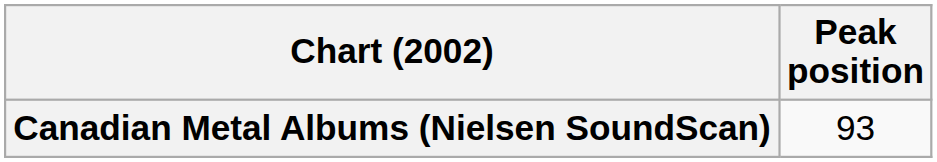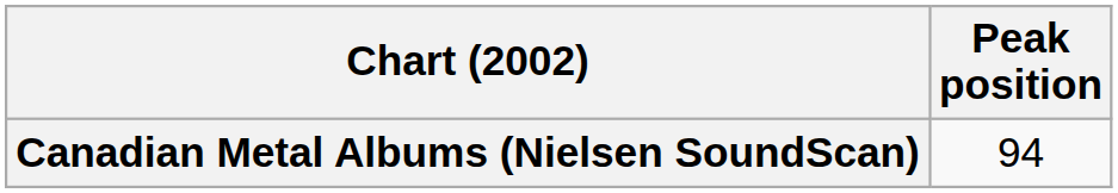 <table class="wikitable sortable plainrowheaders">
 <tr>
 <th>Chart (2002)</th>
 <th>Peak<br>position</th>
 </tr>
 <tr>
 <th scope="row">Canadian Metal Albums (Nielsen SoundScan)</th>
-<td align=center>93</td>
+<td align=center>94</td>
 </tr>
 </table>
